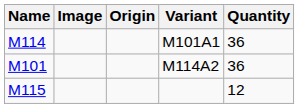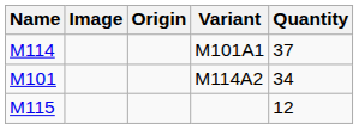 <table class="wikitable">
 <tr>
 <th>Name</th>
 <th>Image</th>
 <th>Origin</th>
 <th>Variant</th>
 <th>Quantity</th>
 </tr>
 <tr>
 <td><a href='#'>M114</a></td>
 <td></td>
 <td></td>
 <td>M101A1</td>
-<td>36</td>
+<td>37</td>
 </tr>
 <tr>
 <td><a href='#'>M101</a></td>
 <td></td>
 <td></td>
 <td>M114A2</td>
-<td>36</td>
+<td>34</td>
 </tr>
 <tr>
 <td><a href='#'>M115</a></td>
 <td></td>
 <td></td>
 <td></td>
 <td>12</td>
 </tr>
 </table>
